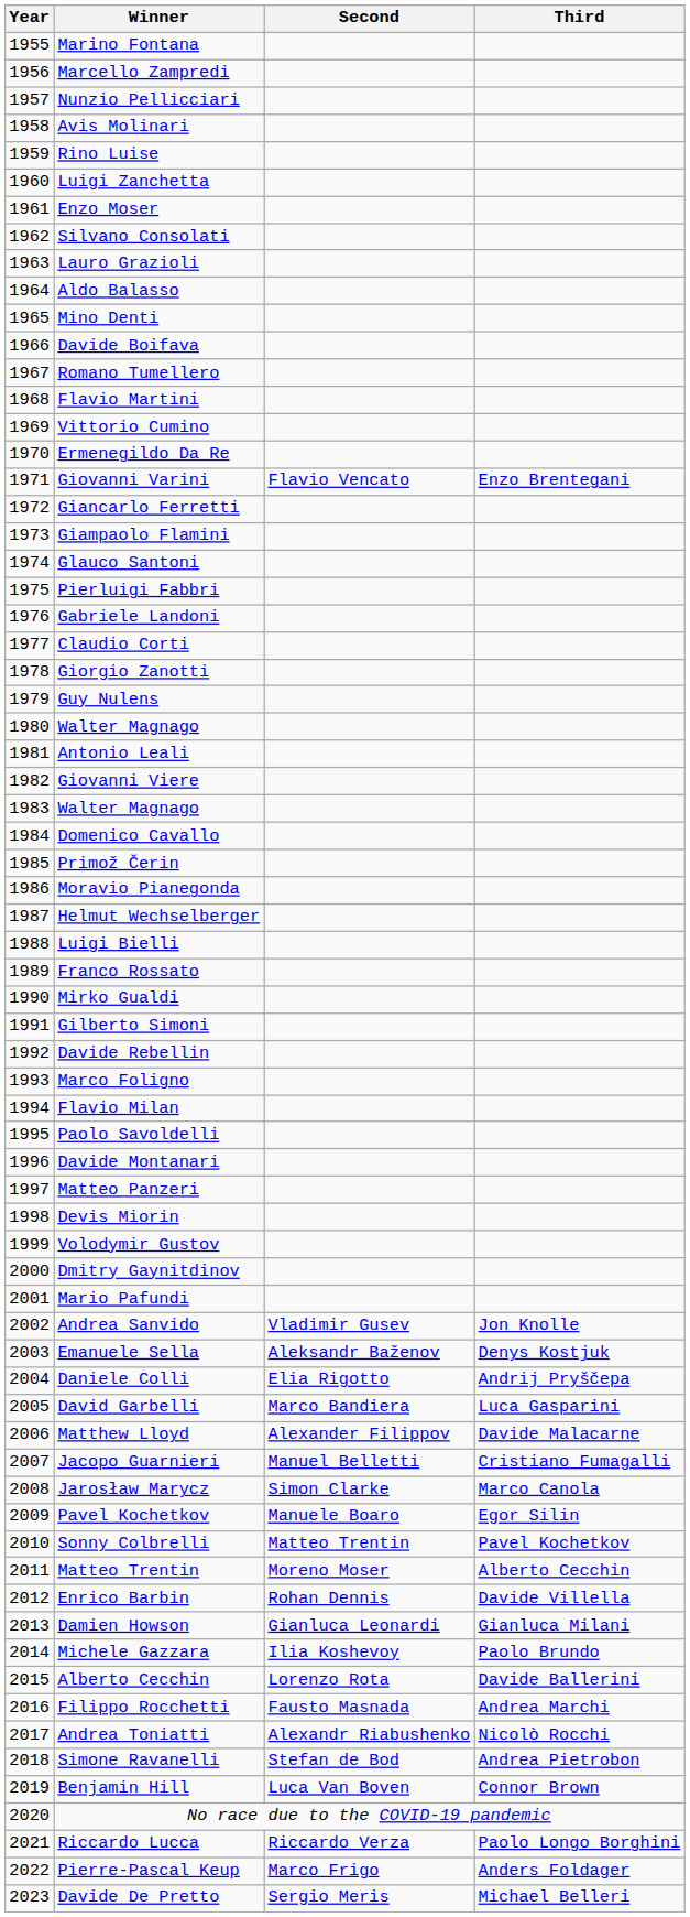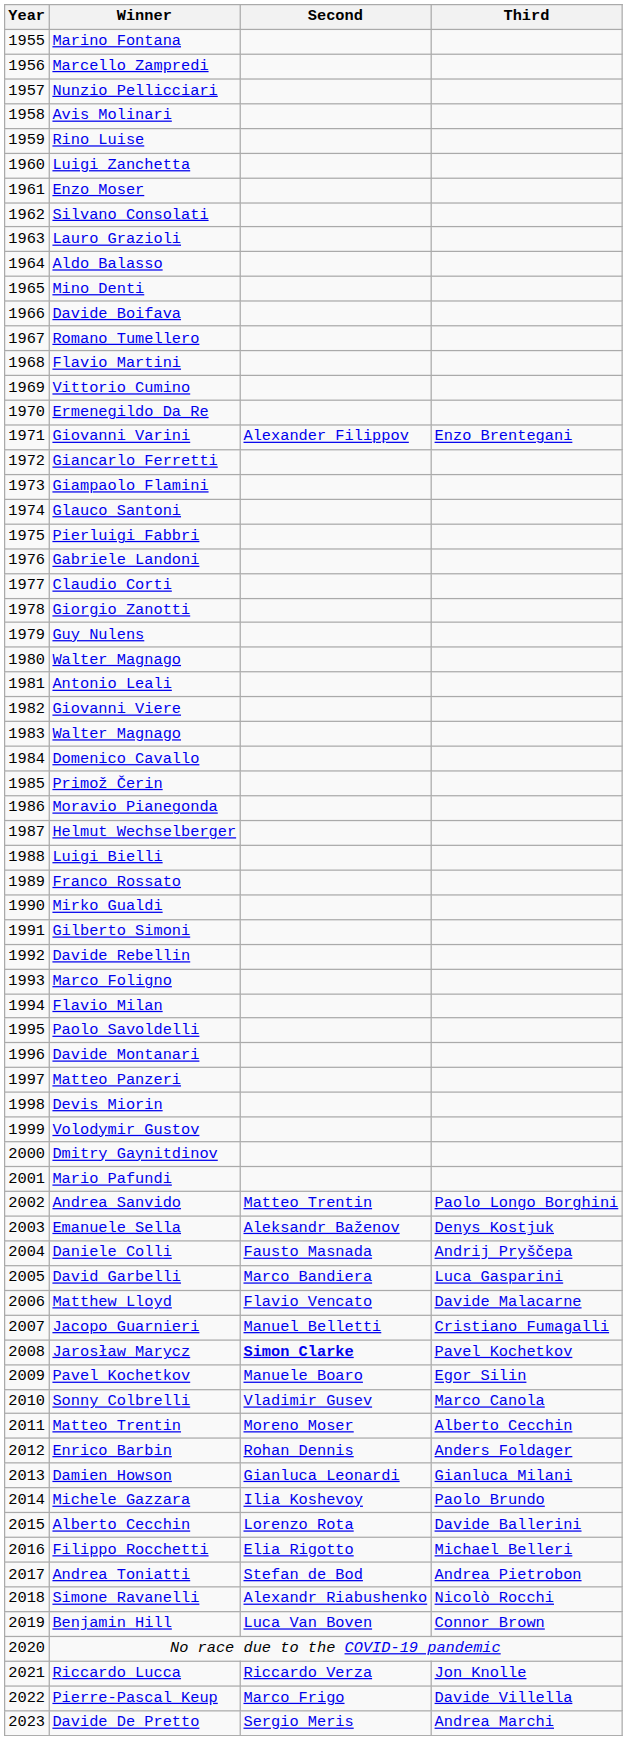 <table class="wikitable" style="font-size:95%">
 <tr>
 <th>Year</th>
 <th>Winner</th>
 <th>Second</th>
 <th>Third</th>
 </tr>
 <tr>
 <td>1955</td>
 <td> <a href='#'>Marino Fontana</a></td>
 <td></td>
 <td></td>
 </tr>
 <tr>
 <td>1956</td>
 <td> <a href='#'>Marcello Zampredi</a></td>
 <td></td>
 <td></td>
 </tr>
 <tr>
 <td>1957</td>
 <td> <a href='#'>Nunzio Pellicciari</a></td>
 <td></td>
 <td></td>
 </tr>
 <tr>
 <td>1958</td>
 <td> <a href='#'>Avis Molinari</a></td>
 <td></td>
 <td></td>
 </tr>
 <tr>
 <td>1959</td>
 <td> <a href='#'>Rino Luise</a></td>
 <td></td>
 <td></td>
 </tr>
 <tr>
 <td>1960</td>
 <td> <a href='#'>Luigi Zanchetta</a></td>
 <td></td>
 <td></td>
 </tr>
 <tr>
 <td>1961</td>
 <td> <a href='#'>Enzo Moser</a></td>
 <td></td>
 <td></td>
 </tr>
 <tr>
 <td>1962</td>
 <td> <a href='#'>Silvano Consolati</a></td>
 <td></td>
 <td></td>
 </tr>
 <tr>
 <td>1963</td>
 <td> <a href='#'>Lauro Grazioli</a></td>
 <td></td>
 <td></td>
 </tr>
 <tr>
 <td>1964</td>
 <td> <a href='#'>Aldo Balasso</a></td>
 <td></td>
 <td></td>
 </tr>
 <tr>
 <td>1965</td>
 <td> <a href='#'>Mino Denti</a></td>
 <td></td>
 <td></td>
 </tr>
 <tr>
 <td>1966</td>
 <td> <a href='#'>Davide Boifava</a></td>
 <td></td>
 <td></td>
 </tr>
 <tr>
 <td>1967</td>
 <td> <a href='#'>Romano Tumellero</a></td>
 <td></td>
 <td></td>
 </tr>
 <tr>
 <td>1968</td>
 <td> <a href='#'>Flavio Martini</a></td>
 <td></td>
 <td></td>
 </tr>
 <tr>
 <td>1969</td>
 <td> <a href='#'>Vittorio Cumino</a></td>
 <td></td>
 <td></td>
 </tr>
 <tr>
 <td>1970</td>
 <td> <a href='#'>Ermenegildo Da Re</a></td>
 <td></td>
 <td></td>
 </tr>
 <tr>
 <td>1971</td>
 <td> <a href='#'>Giovanni Varini</a></td>
-<td> <a href='#'>Flavio Vencato</a></td>
+<td> <a href='#'>Alexander Filippov</a></td>
 <td> <a href='#'>Enzo Brentegani</a></td>
 </tr>
 <tr>
 <td>1972</td>
 <td> <a href='#'>Giancarlo Ferretti</a></td>
 <td></td>
 <td></td>
 </tr>
 <tr>
 <td>1973</td>
 <td> <a href='#'>Giampaolo Flamini</a></td>
 <td></td>
 <td></td>
 </tr>
 <tr>
 <td>1974</td>
 <td> <a href='#'>Glauco Santoni</a></td>
 <td></td>
 <td></td>
 </tr>
 <tr>
 <td>1975</td>
 <td> <a href='#'>Pierluigi Fabbri</a></td>
 <td></td>
 <td></td>
 </tr>
 <tr>
 <td>1976</td>
 <td> <a href='#'>Gabriele Landoni</a></td>
 <td></td>
 <td></td>
 </tr>
 <tr>
 <td>1977</td>
 <td> <a href='#'>Claudio Corti</a></td>
 <td></td>
 <td></td>
 </tr>
 <tr>
 <td>1978</td>
 <td> <a href='#'>Giorgio Zanotti</a></td>
 <td></td>
 <td></td>
 </tr>
 <tr>
 <td>1979</td>
 <td> <a href='#'>Guy Nulens</a></td>
 <td></td>
 <td></td>
 </tr>
 <tr>
 <td>1980</td>
 <td> <a href='#'>Walter Magnago</a></td>
 <td></td>
 <td></td>
 </tr>
 <tr>
 <td>1981</td>
 <td> <a href='#'>Antonio Leali</a></td>
 <td></td>
 <td></td>
 </tr>
 <tr>
 <td>1982</td>
 <td> <a href='#'>Giovanni Viere</a></td>
 <td></td>
 <td></td>
 </tr>
 <tr>
 <td>1983</td>
 <td> <a href='#'>Walter Magnago</a></td>
 <td></td>
 <td></td>
 </tr>
 <tr>
 <td>1984</td>
 <td> <a href='#'>Domenico Cavallo</a></td>
 <td></td>
 <td></td>
 </tr>
 <tr>
 <td>1985</td>
 <td> <a href='#'>Primož Čerin</a></td>
 <td></td>
 <td></td>
 </tr>
 <tr>
 <td>1986</td>
 <td> <a href='#'>Moravio Pianegonda</a></td>
 <td></td>
 <td></td>
 </tr>
 <tr>
 <td>1987</td>
 <td> <a href='#'>Helmut Wechselberger</a></td>
 <td></td>
 <td></td>
 </tr>
 <tr>
 <td>1988</td>
 <td> <a href='#'>Luigi Bielli</a></td>
 <td></td>
 <td></td>
 </tr>
 <tr>
 <td>1989</td>
 <td> <a href='#'>Franco Rossato</a></td>
 <td></td>
 <td></td>
 </tr>
 <tr>
 <td>1990</td>
 <td> <a href='#'>Mirko Gualdi</a></td>
 <td></td>
 <td></td>
 </tr>
 <tr>
 <td>1991</td>
 <td> <a href='#'>Gilberto Simoni</a></td>
 <td></td>
 <td></td>
 </tr>
 <tr>
 <td>1992</td>
 <td> <a href='#'>Davide Rebellin</a></td>
 <td></td>
 <td></td>
 </tr>
 <tr>
 <td>1993</td>
 <td> <a href='#'>Marco Foligno</a></td>
 <td></td>
 <td></td>
 </tr>
 <tr>
 <td>1994</td>
 <td> <a href='#'>Flavio Milan</a></td>
 <td></td>
 <td></td>
 </tr>
 <tr>
 <td>1995</td>
 <td> <a href='#'>Paolo Savoldelli</a></td>
 <td></td>
 <td></td>
 </tr>
 <tr>
 <td>1996</td>
 <td> <a href='#'>Davide Montanari</a></td>
 <td></td>
 <td></td>
 </tr>
 <tr>
 <td>1997</td>
 <td> <a href='#'>Matteo Panzeri</a></td>
 <td></td>
 <td></td>
 </tr>
 <tr>
 <td>1998</td>
 <td> <a href='#'>Devis Miorin</a></td>
 <td></td>
 <td></td>
 </tr>
 <tr>
 <td>1999</td>
 <td> <a href='#'>Volodymir Gustov</a></td>
 <td></td>
 <td></td>
 </tr>
 <tr>
 <td>2000</td>
 <td> <a href='#'>Dmitry Gaynitdinov</a></td>
 <td></td>
 <td></td>
 </tr>
 <tr>
 <td>2001</td>
 <td> <a href='#'>Mario Pafundi</a></td>
 <td></td>
 <td></td>
 </tr>
 <tr>
 <td>2002</td>
 <td> <a href='#'>Andrea Sanvido</a></td>
-<td> <a href='#'>Vladimir Gusev</a></td>
-<td> <a href='#'>Jon Knolle</a></td>
+<td> <a href='#'>Matteo Trentin</a></td>
+<td> <a href='#'>Paolo Longo Borghini</a></td>
 </tr>
 <tr>
 <td>2003</td>
 <td> <a href='#'>Emanuele Sella</a></td>
 <td> <a href='#'>Aleksandr Baženov</a></td>
 <td> <a href='#'>Denys Kostjuk</a></td>
 </tr>
 <tr>
 <td>2004</td>
 <td> <a href='#'>Daniele Colli</a></td>
-<td> <a href='#'>Elia Rigotto</a></td>
+<td> <a href='#'>Fausto Masnada</a></td>
 <td> <a href='#'>Andrij Pryščepa</a></td>
 </tr>
 <tr>
 <td>2005</td>
 <td> <a href='#'>David Garbelli</a></td>
 <td> <a href='#'>Marco Bandiera</a></td>
 <td> <a href='#'>Luca Gasparini</a></td>
 </tr>
 <tr>
 <td>2006</td>
 <td> <a href='#'>Matthew Lloyd</a></td>
-<td> <a href='#'>Alexander Filippov</a></td>
+<td> <a href='#'>Flavio Vencato</a></td>
 <td> <a href='#'>Davide Malacarne</a></td>
 </tr>
 <tr>
 <td>2007</td>
 <td> <a href='#'>Jacopo Guarnieri</a></td>
 <td> <a href='#'>Manuel Belletti</a></td>
 <td> <a href='#'>Cristiano Fumagalli</a></td>
 </tr>
 <tr>
 <td>2008</td>
 <td> <a href='#'>Jarosław Marycz</a></td>
-<td> <a href='#'>Simon Clarke</a></td>
-<td> <a href='#'>Marco Canola</a></td>
+<td><strong> <a href='#'>Simon Clarke</a></strong></td>
+<td> <a href='#'>Pavel Kochetkov</a></td>
 </tr>
 <tr>
 <td>2009</td>
 <td> <a href='#'>Pavel Kochetkov</a></td>
 <td> <a href='#'>Manuele Boaro</a></td>
 <td> <a href='#'>Egor Silin</a></td>
 </tr>
 <tr>
 <td>2010</td>
 <td> <a href='#'>Sonny Colbrelli</a></td>
-<td> <a href='#'>Matteo Trentin</a></td>
-<td> <a href='#'>Pavel Kochetkov</a></td>
+<td> <a href='#'>Vladimir Gusev</a></td>
+<td> <a href='#'>Marco Canola</a></td>
 </tr>
 <tr>
 <td>2011</td>
 <td> <a href='#'>Matteo Trentin</a></td>
 <td> <a href='#'>Moreno Moser</a></td>
 <td> <a href='#'>Alberto Cecchin</a></td>
 </tr>
 <tr>
 <td>2012</td>
 <td> <a href='#'>Enrico Barbin</a></td>
 <td> <a href='#'>Rohan Dennis</a></td>
-<td> <a href='#'>Davide Villella</a></td>
+<td> <a href='#'>Anders Foldager</a></td>
 </tr>
 <tr>
 <td>2013</td>
 <td> <a href='#'>Damien Howson</a></td>
 <td> <a href='#'>Gianluca Leonardi</a></td>
 <td> <a href='#'>Gianluca Milani</a></td>
 </tr>
 <tr>
 <td>2014</td>
 <td> <a href='#'>Michele Gazzara</a></td>
 <td> <a href='#'>Ilia Koshevoy</a></td>
 <td> <a href='#'>Paolo Brundo</a></td>
 </tr>
 <tr>
 <td>2015</td>
 <td> <a href='#'>Alberto Cecchin</a></td>
 <td> <a href='#'>Lorenzo Rota</a></td>
 <td> <a href='#'>Davide Ballerini</a></td>
 </tr>
 <tr>
 <td>2016</td>
 <td> <a href='#'>Filippo Rocchetti</a></td>
-<td> <a href='#'>Fausto Masnada</a></td>
-<td> <a href='#'>Andrea Marchi</a></td>
+<td> <a href='#'>Elia Rigotto</a></td>
+<td> <a href='#'>Michael Belleri</a></td>
 </tr>
 <tr>
 <td>2017</td>
 <td> <a href='#'>Andrea Toniatti</a></td>
-<td> <a href='#'>Alexandr Riabushenko</a></td>
-<td> <a href='#'>Nicolò Rocchi</a></td>
+<td> <a href='#'>Stefan de Bod</a></td>
+<td> <a href='#'>Andrea Pietrobon</a></td>
 </tr>
 <tr>
 <td>2018</td>
 <td> <a href='#'>Simone Ravanelli</a></td>
-<td> <a href='#'>Stefan de Bod</a></td>
-<td> <a href='#'>Andrea Pietrobon</a></td>
+<td> <a href='#'>Alexandr Riabushenko</a></td>
+<td> <a href='#'>Nicolò Rocchi</a></td>
 </tr>
 <tr>
 <td>2019</td>
 <td> <a href='#'>Benjamin Hill</a></td>
 <td> <a href='#'>Luca Van Boven</a></td>
 <td> <a href='#'>Connor Brown</a></td>
 </tr>
 <tr>
 <td>2020</td>
 <td colspan="3" align="center"><em>No race due to the <a href='#'>COVID-19 pandemic</a></em></td>
 </tr>
 <tr>
 <td>2021</td>
 <td> <a href='#'>Riccardo Lucca</a></td>
 <td> <a href='#'>Riccardo Verza</a></td>
-<td> <a href='#'>Paolo Longo Borghini</a></td>
+<td> <a href='#'>Jon Knolle</a></td>
 </tr>
 <tr>
 <td>2022</td>
 <td> <a href='#'>Pierre-Pascal Keup</a></td>
 <td> <a href='#'>Marco Frigo</a></td>
-<td> <a href='#'>Anders Foldager</a></td>
+<td> <a href='#'>Davide Villella</a></td>
 </tr>
 <tr>
 <td>2023</td>
 <td> <a href='#'>Davide De Pretto</a></td>
 <td> <a href='#'>Sergio Meris</a></td>
-<td> <a href='#'>Michael Belleri</a></td>
+<td> <a href='#'>Andrea Marchi</a></td>
 </tr>
 </table>
